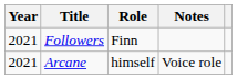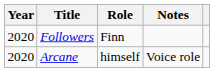 <table class="wikitable sortable">
 <tr>
 <th>Year</th>
 <th>Title</th>
 <th>Role</th>
 <th class = "unsortable">Notes</th>
 <th class = "unsortable"></th>
 </tr>
 <tr>
-<td>2021</td>
+<td>2020</td>
 <td><em><a href='#'>Followers</a></em></td>
 <td>Finn</td>
 <td></td>
 <td></td>
 </tr>
 <tr>
-<td>2021</td>
+<td>2020</td>
 <td><em><a href='#'>Arcane</a></em></td>
 <td>himself</td>
 <td>Voice role</td>
 <td></td>
 </tr>
 </table>
